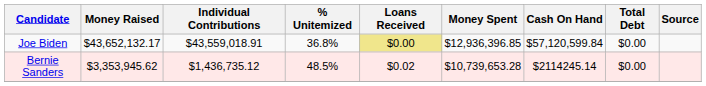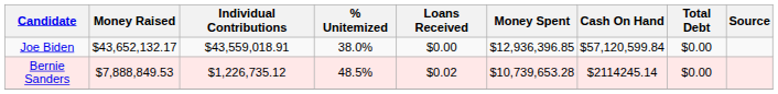 <table class="sortable wikitable" style="text-align:center; width:80%;">
 <tr>
 <th><a href='#'>Candidate</a></th>
 <th>Money Raised</th>
 <th>Individual Contributions</th>
 <th>% Unitemized</th>
 <th>Loans Received</th>
 <th>Money Spent</th>
 <th>Cash On Hand</th>
 <th>Total Debt</th>
 <th>Source</th>
 </tr>
 <tr>
 <td><a href='#'>Joe Biden</a></td>
 <td>$43,652,132.17</td>
 <td>$43,559,018.91</td>
-<td>36.8%</td>
-<td style="background: khaki;">$0.00</td>
+<td>38.0%</td>
+<td>$0.00</td>
 <td>$12,936,396.85</td>
 <td>$57,120,599.84</td>
 <td>$0.00</td>
 <td></td>
 </tr>
 <tr style="background:#ffe8e8;">
 <td><a href='#'>Bernie Sanders</a></td>
-<td>$3,353,945.62</td>
-<td>$1,436,735.12</td>
+<td>$7,888,849.53</td>
+<td>$1,226,735.12</td>
 <td>48.5%</td>
 <td>$0.02</td>
 <td>$10,739,653.28</td>
 <td>$2114245.14</td>
 <td>$0.00</td>
 <td></td>
 </tr>
 <tr>
 </tr>
 </table>
